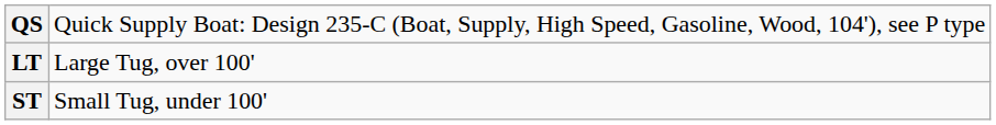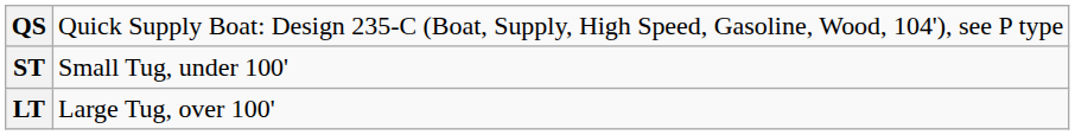 <table class="wikitable">
 <tr>
 <th>QS</th>
 <td>Quick Supply Boat: Design 235-C (Boat, Supply, High Speed, Gasoline, Wood, 104'), see P type</td>
 </tr>
 <tr>
+<th>ST</th>
+<td>Small Tug, under 100'</td>
+</tr>
+<tr>
 <th>LT</th>
 <td>Large Tug, over 100'</td>
 </tr>
-<tr>
-<th>ST</th>
-<td>Small Tug, under 100'</td>
-</tr>
 </table>
